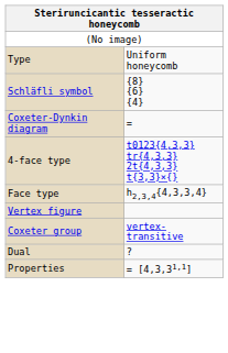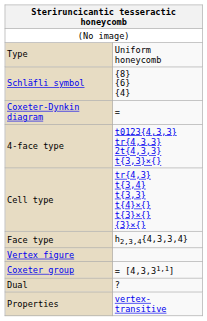 <table class="wikitable" align="right" style="margin-left:10px" width="300">
 <tr>
 <th bgcolor=#e7dcc3 colspan=2>Steriruncicantic tesseractic honeycomb</th>
 </tr>
 <tr>
 <td bgcolor=#ffffff align=center colspan=2>(No image)</td>
 </tr>
 <tr>
 <td bgcolor=#e7dcc3>Type</td>
 <td>Uniform honeycomb</td>
 </tr>
 <tr>
 <td bgcolor=#e7dcc3><a href='#'>Schläfli symbol</a></td>
 <td>{8}<br>{6}<br>{4}</td>
 </tr>
 <tr>
 <td bgcolor=#e7dcc3><a href='#'>Coxeter-Dynkin diagram</a></td>
 <td> = </td>
 </tr>
 <tr>
 <td bgcolor=#e7dcc3>4-face type</td>
 <td><a href='#'>t0123{4,3,3}</a> <br><a href='#'>tr{4,3,3}</a> <br><a href='#'>2t{4,3,3}</a> <br><a href='#'>t{3,3}×{}</a> </td>
 </tr>
 <tr>
+<td bgcolor=#e7dcc3>Cell type</td>
+<td><a href='#'>tr{4,3}</a> <br><a href='#'>t{3,4}</a> <br><a href='#'>t{3,3}</a> <br><a href='#'>t{4}×{}</a> <br><a href='#'>t{3}×{}</a> <br><a href='#'>{3}×{}</a> </td>
+</tr>
+<tr>
 <td bgcolor=#e7dcc3>Face type</td>
 <td>h<sub>2,3,4</sub>{4,3,3,4}</td>
 </tr>
 <tr>
 <td bgcolor=#e7dcc3><a href='#'>Vertex figure</a></td>
 <td></td>
 </tr>
 <tr>
 <td bgcolor=#e7dcc3><a href='#'>Coxeter group</a></td>
-<td><a href='#'>vertex-transitive</a></td>
+<td> = [4,3,3<sup>1,1</sup>]</td>
 </tr>
 <tr>
 <td bgcolor=#e7dcc3>Dual</td>
 <td>?</td>
 </tr>
 <tr>
 <td bgcolor=#e7dcc3>Properties</td>
-<td> = [4,3,3<sup>1,1</sup>]</td>
+<td><a href='#'>vertex-transitive</a></td>
 </tr>
 </table>
